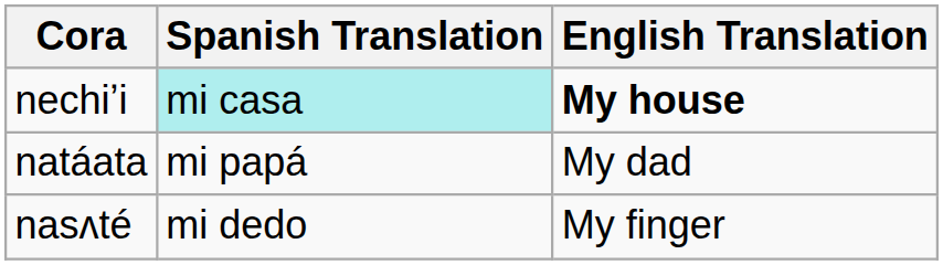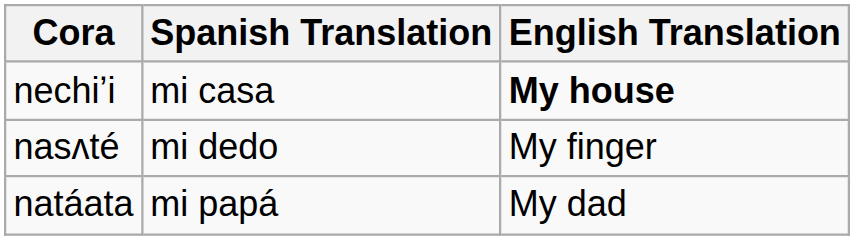 <table class="wikitable">
 <tr>
 <th>Cora</th>
 <th>Spanish Translation</th>
 <th>English Translation</th>
 </tr>
 <tr>
 <td>nechiʼi</td>
-<td style="background: paleturquoise;">mi casa</td>
+<td>mi casa</td>
 <td><strong>My house</strong></td>
+</tr>
+<tr>
+<td>nasʌté</td>
+<td>mi dedo</td>
+<td>My finger</td>
 </tr>
 <tr>
 <td>natáata</td>
 <td>mi papá</td>
 <td>My dad</td>
 </tr>
-<tr>
-<td>nasʌté</td>
-<td>mi dedo</td>
-<td>My finger</td>
-</tr>
 </table>
